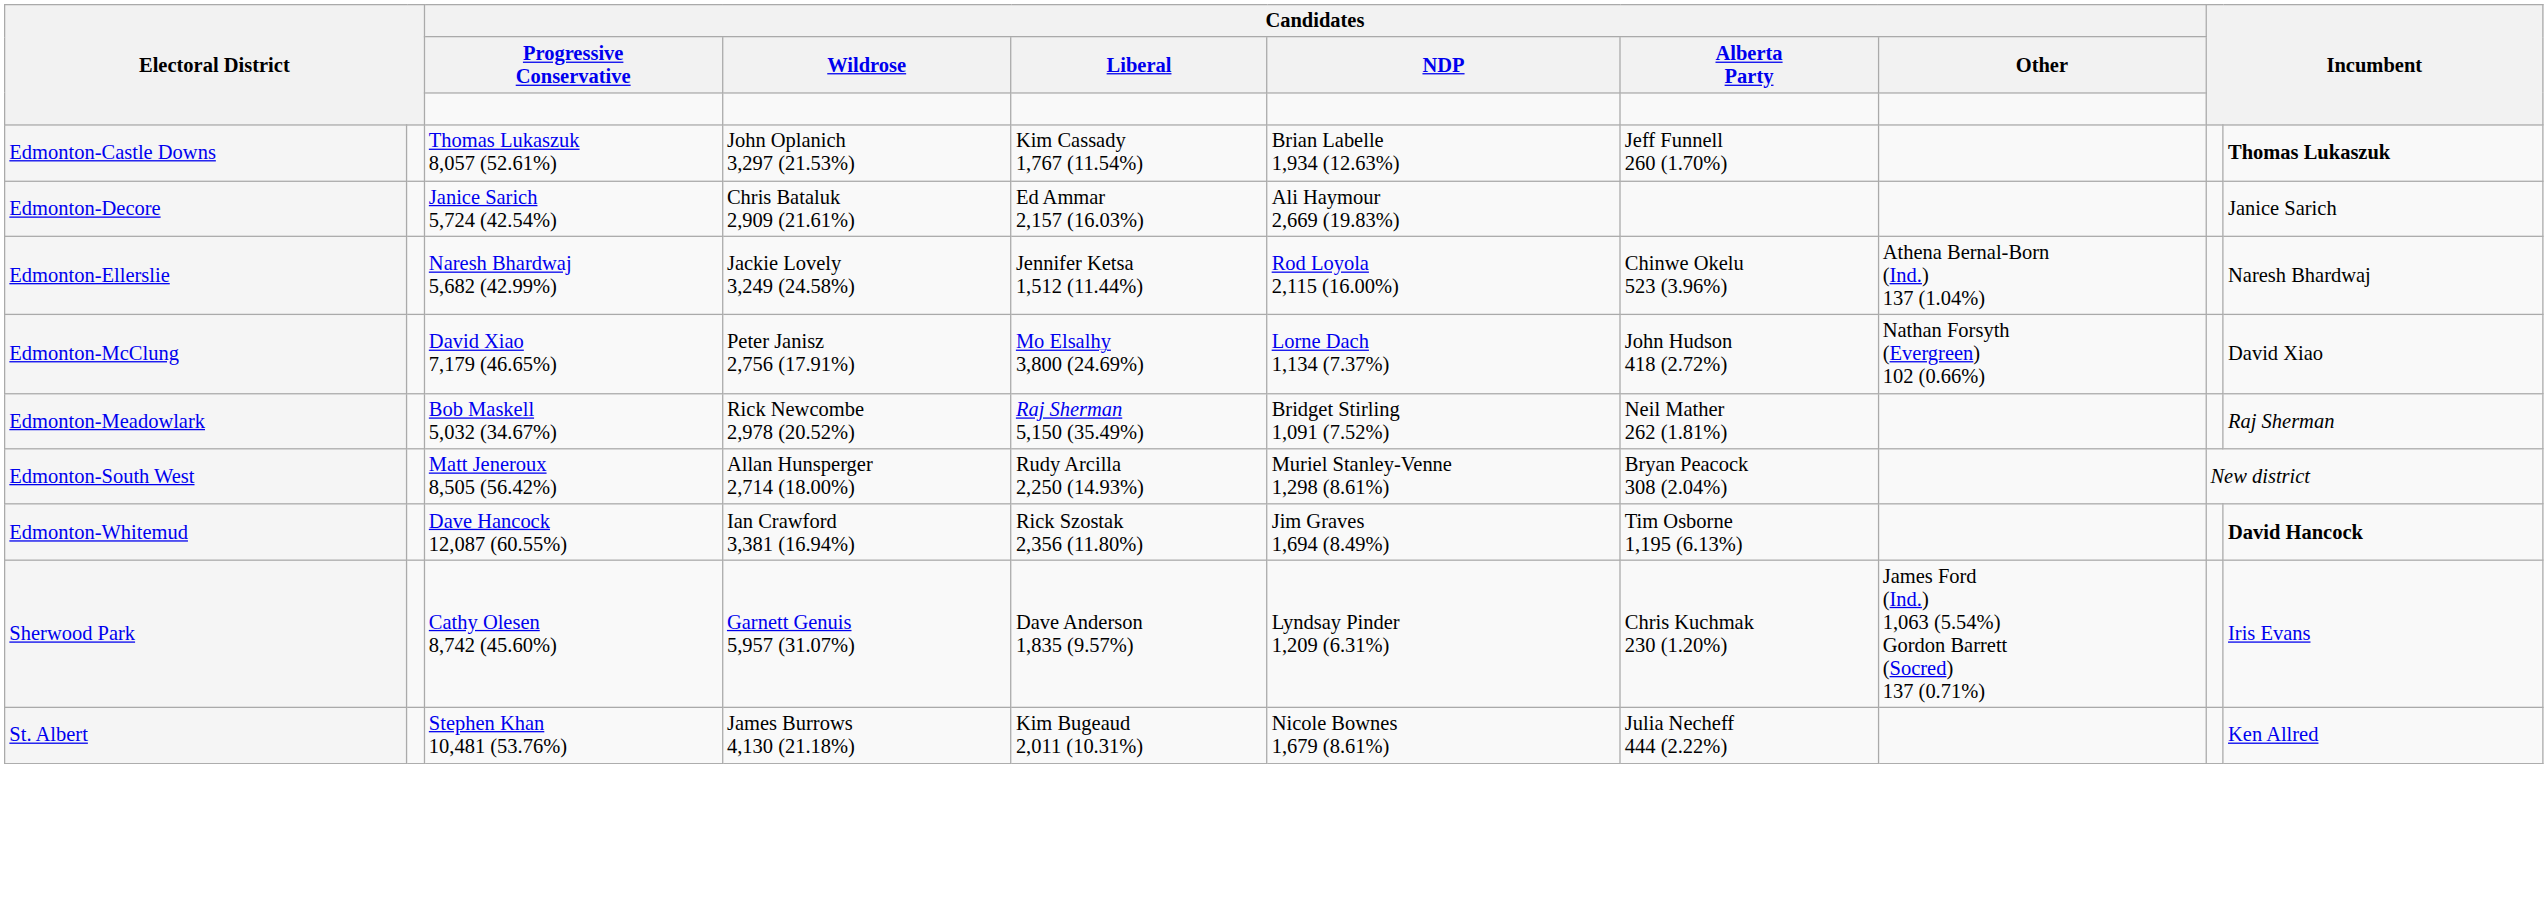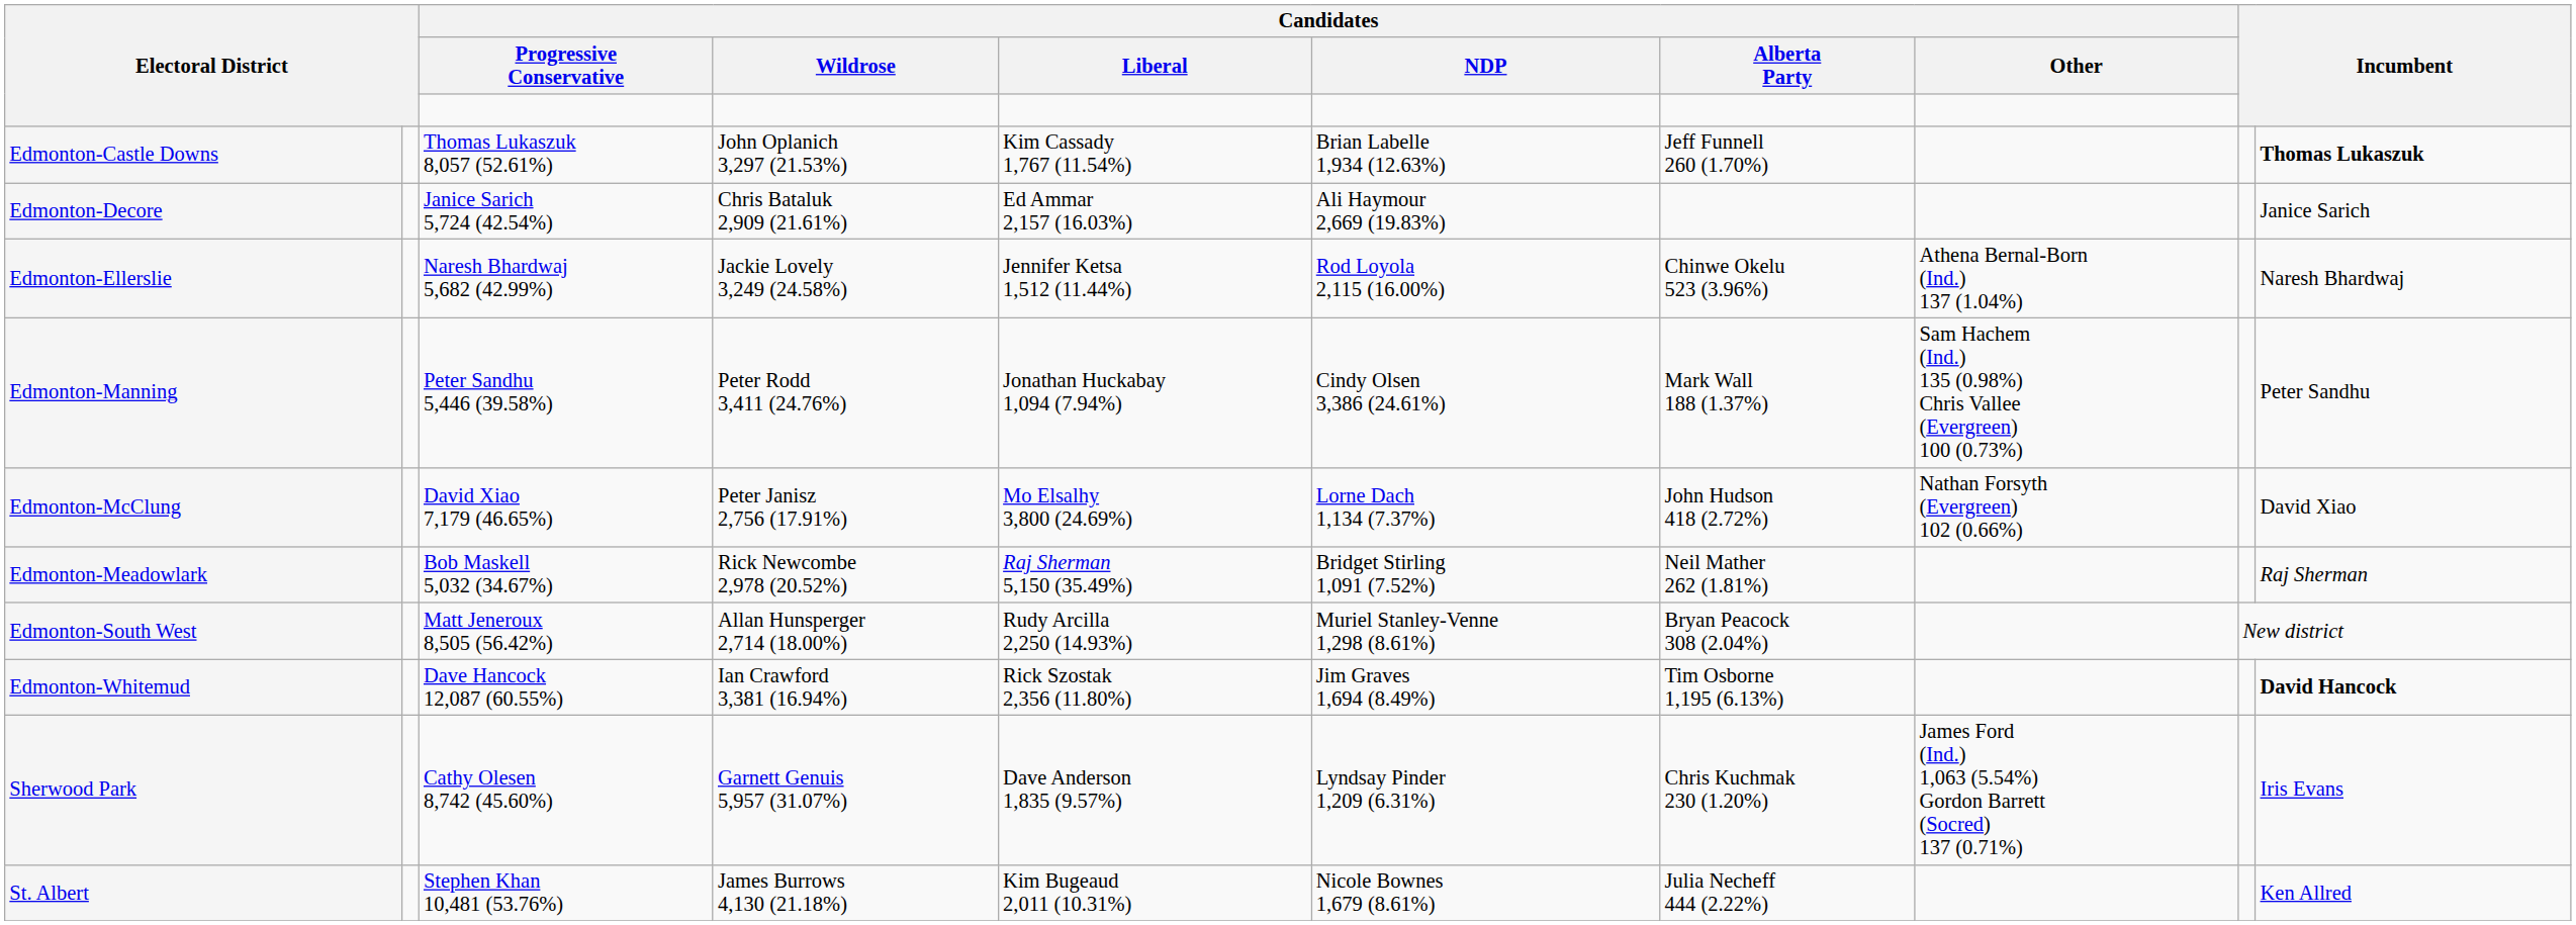 <table class="wikitable" style="width:100%">
 <tr>
 <th rowspan=3 colspan=2>Electoral District</th>
 <th colspan=6>Candidates</th>
 <th rowspan=3 colspan=2>Incumbent</th>
 </tr>
 <tr>
 <th><a href='#'>Progressive<br>Conservative</a></th>
 <th><a href='#'>Wildrose</a></th>
 <th><a href='#'>Liberal</a></th>
 <th><a href='#'>NDP</a></th>
 <th><a href='#'>Alberta<br>Party</a></th>
 <th>Other</th>
 </tr>
 <tr>
 <td> </td>
 <td> </td>
 <td> </td>
 <td> </td>
 <td> </td>
 <td> </td>
 </tr>
 <tr>
 <td style="background:whitesmoke;"><a href='#'>Edmonton-Castle Downs</a></td>
 <td></td>
 <td><a href='#'>Thomas Lukaszuk</a><br>8,057 (52.61%)</td>
 <td>John Oplanich<br>3,297 (21.53%)</td>
 <td>Kim Cassady<br>1,767 (11.54%)</td>
 <td>Brian Labelle<br>1,934 (12.63%)</td>
 <td>Jeff Funnell<br>260 (1.70%)</td>
 <td></td>
 <td></td>
 <td><strong>Thomas Lukaszuk</strong></td>
 </tr>
 <tr>
 <td style="background:whitesmoke;"><a href='#'>Edmonton-Decore</a></td>
 <td></td>
 <td><a href='#'>Janice Sarich</a><br>5,724 (42.54%)</td>
 <td>Chris Bataluk<br>2,909 (21.61%)</td>
 <td>Ed Ammar<br>2,157 (16.03%)</td>
 <td>Ali Haymour<br>2,669 (19.83%)</td>
 <td></td>
 <td></td>
 <td></td>
 <td>Janice Sarich</td>
 </tr>
 <tr>
 <td style="background:whitesmoke;"><a href='#'>Edmonton-Ellerslie</a></td>
 <td></td>
 <td><a href='#'>Naresh Bhardwaj</a><br>5,682 (42.99%)</td>
 <td>Jackie Lovely<br>3,249 (24.58%)</td>
 <td>Jennifer Ketsa<br>1,512 (11.44%)</td>
 <td><a href='#'>Rod Loyola</a><br>2,115 (16.00%)</td>
 <td>Chinwe Okelu<br>523 (3.96%)</td>
 <td>Athena Bernal-Born<br>(<a href='#'>Ind.</a>)<br>137 (1.04%)</td>
 <td></td>
 <td>Naresh Bhardwaj</td>
+</tr>
+<tr>
+<td style="background:whitesmoke;"><a href='#'>Edmonton-Manning</a></td>
+<td></td>
+<td><a href='#'>Peter Sandhu</a><br>5,446 (39.58%)</td>
+<td>Peter Rodd<br>3,411 (24.76%)</td>
+<td>Jonathan Huckabay<br>1,094 (7.94%)</td>
+<td>Cindy Olsen<br>3,386 (24.61%)</td>
+<td>Mark Wall<br>188 (1.37%)</td>
+<td>Sam Hachem<br>(<a href='#'>Ind.</a>)<br>135 (0.98%)<br>Chris Vallee<br>(<a href='#'>Evergreen</a>)<br>100 (0.73%)</td>
+<td></td>
+<td>Peter Sandhu</td>
 </tr>
 <tr>
 <td style="background:whitesmoke;"><a href='#'>Edmonton-McClung</a></td>
 <td></td>
 <td><a href='#'>David Xiao</a><br>7,179 (46.65%)</td>
 <td>Peter Janisz<br>2,756 (17.91%)</td>
 <td><a href='#'>Mo Elsalhy</a><br>3,800 (24.69%)</td>
 <td><a href='#'>Lorne Dach</a><br>1,134 (7.37%)</td>
 <td>John Hudson<br>418 (2.72%)</td>
 <td>Nathan Forsyth<br>(<a href='#'>Evergreen</a>)<br>102 (0.66%)</td>
 <td></td>
 <td>David Xiao</td>
 </tr>
 <tr>
 <td style="background:whitesmoke;"><a href='#'>Edmonton-Meadowlark</a></td>
 <td></td>
 <td><a href='#'>Bob Maskell</a><br>5,032 (34.67%)</td>
 <td>Rick Newcombe<br>2,978 (20.52%)</td>
 <td><em><a href='#'>Raj Sherman</a></em><br>5,150 (35.49%)</td>
 <td>Bridget Stirling<br>1,091 (7.52%)</td>
 <td>Neil Mather<br>262 (1.81%)</td>
 <td></td>
 <td></td>
 <td><em>Raj Sherman</em></td>
 </tr>
 <tr>
 <td style="background:whitesmoke;"><a href='#'>Edmonton-South West</a></td>
 <td></td>
 <td><a href='#'>Matt Jeneroux</a><br>8,505 (56.42%)</td>
 <td>Allan Hunsperger<br>2,714 (18.00%)</td>
 <td>Rudy Arcilla<br>2,250 (14.93%)</td>
 <td>Muriel Stanley-Venne<br>1,298 (8.61%)</td>
 <td>Bryan Peacock<br>308 (2.04%)</td>
 <td></td>
 <td colspan=2><em>New district</em></td>
 </tr>
 <tr>
 <td style="background:whitesmoke;"><a href='#'>Edmonton-Whitemud</a></td>
 <td></td>
 <td><a href='#'>Dave Hancock</a><br>12,087 (60.55%)</td>
 <td>Ian Crawford<br>3,381 (16.94%)</td>
 <td>Rick Szostak<br>2,356 (11.80%)</td>
 <td>Jim Graves<br>1,694 (8.49%)</td>
 <td>Tim Osborne<br>1,195 (6.13%)</td>
 <td></td>
 <td></td>
 <td><strong>David Hancock</strong></td>
 </tr>
 <tr>
 <td style="background:whitesmoke;"><a href='#'>Sherwood Park</a></td>
 <td></td>
 <td><a href='#'>Cathy Olesen</a><br>8,742 (45.60%)</td>
 <td><a href='#'>Garnett Genuis</a><br>5,957 (31.07%)</td>
 <td>Dave Anderson<br>1,835 (9.57%)</td>
 <td>Lyndsay Pinder<br>1,209 (6.31%)</td>
 <td>Chris Kuchmak<br>230 (1.20%)</td>
 <td>James Ford<br>(<a href='#'>Ind.</a>)<br>1,063 (5.54%)<br>Gordon Barrett<br>(<a href='#'>Socred</a>)<br>137 (0.71%)</td>
 <td></td>
 <td><a href='#'>Iris Evans</a></td>
 </tr>
 <tr>
 <td style="background:whitesmoke;"><a href='#'>St. Albert</a></td>
 <td></td>
 <td><a href='#'>Stephen Khan</a><br>10,481 (53.76%)</td>
 <td>James Burrows<br>4,130 (21.18%)</td>
 <td>Kim Bugeaud<br>2,011 (10.31%)</td>
 <td>Nicole Bownes<br>1,679 (8.61%)</td>
 <td>Julia Necheff<br>444 (2.22%)</td>
 <td></td>
 <td></td>
 <td><a href='#'>Ken Allred</a></td>
 </tr>
 </table>
